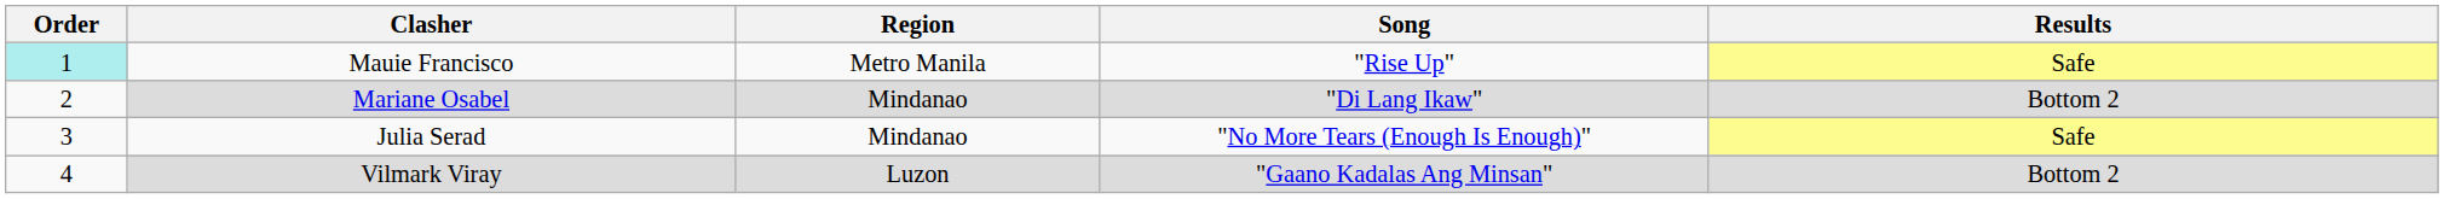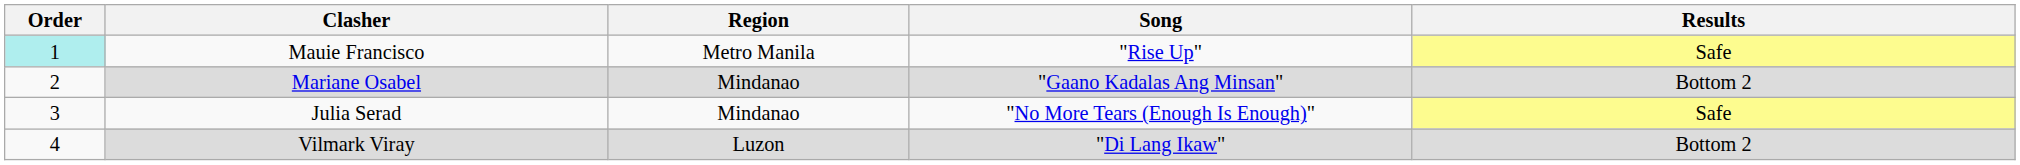 <table class="wikitable" style="text-align:center; line-height:17px; width:100%;">
 <tr>
 <th width="5%">Order</th>
 <th width="25%">Clasher</th>
 <th>Region</th>
 <th width="25%">Song</th>
 <th width="30%">Results</th>
 </tr>
 <tr>
 <td style="background: paleturquoise;">1</td>
 <td>Mauie Francisco</td>
 <td>Metro Manila</td>
 <td>"<a href='#'>Rise Up</a>"</td>
 <td style="background:#fdfc8f;">Safe</td>
 </tr>
 <tr>
 <td>2</td>
 <td style="background:#DCDCDC;"><a href='#'>Mariane Osabel</a></td>
 <td style="background:#DCDCDC;">Mindanao</td>
-<td style="background:#DCDCDC;">"<a href='#'>Di Lang Ikaw</a>"</td>
+<td style="background:#DCDCDC;">"<a href='#'>Gaano Kadalas Ang Minsan</a>"</td>
 <td style="background:#DCDCDC;">Bottom 2</td>
 </tr>
 <tr>
 <td>3</td>
 <td>Julia Serad</td>
 <td>Mindanao</td>
 <td>"<a href='#'>No More Tears (Enough Is Enough)</a>"</td>
 <td style="background:#fdfc8f;">Safe</td>
 </tr>
 <tr>
 <td>4</td>
 <td style="background:#DCDCDC;">Vilmark Viray</td>
 <td style="background:#DCDCDC;">Luzon</td>
-<td style="background:#DCDCDC;">"<a href='#'>Gaano Kadalas Ang Minsan</a>"</td>
+<td style="background:#DCDCDC;">"<a href='#'>Di Lang Ikaw</a>"</td>
 <td style="background:#DCDCDC;">Bottom 2</td>
 </tr>
 </table>
